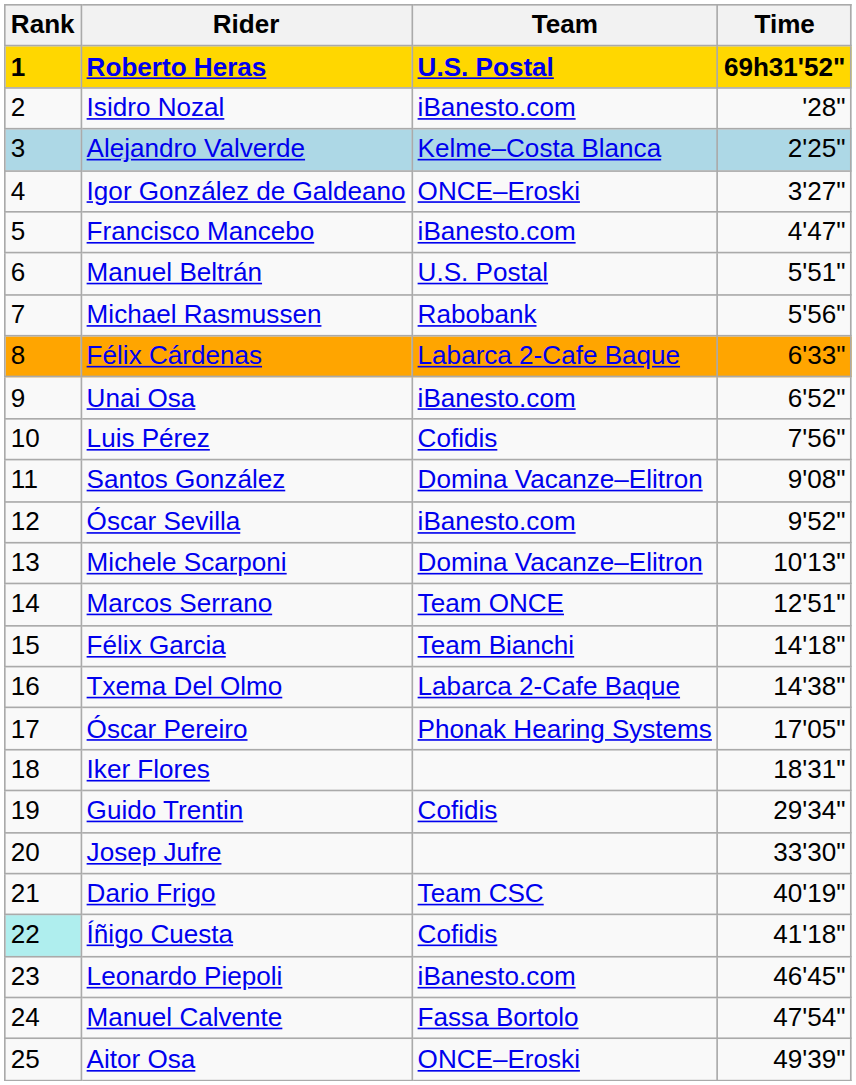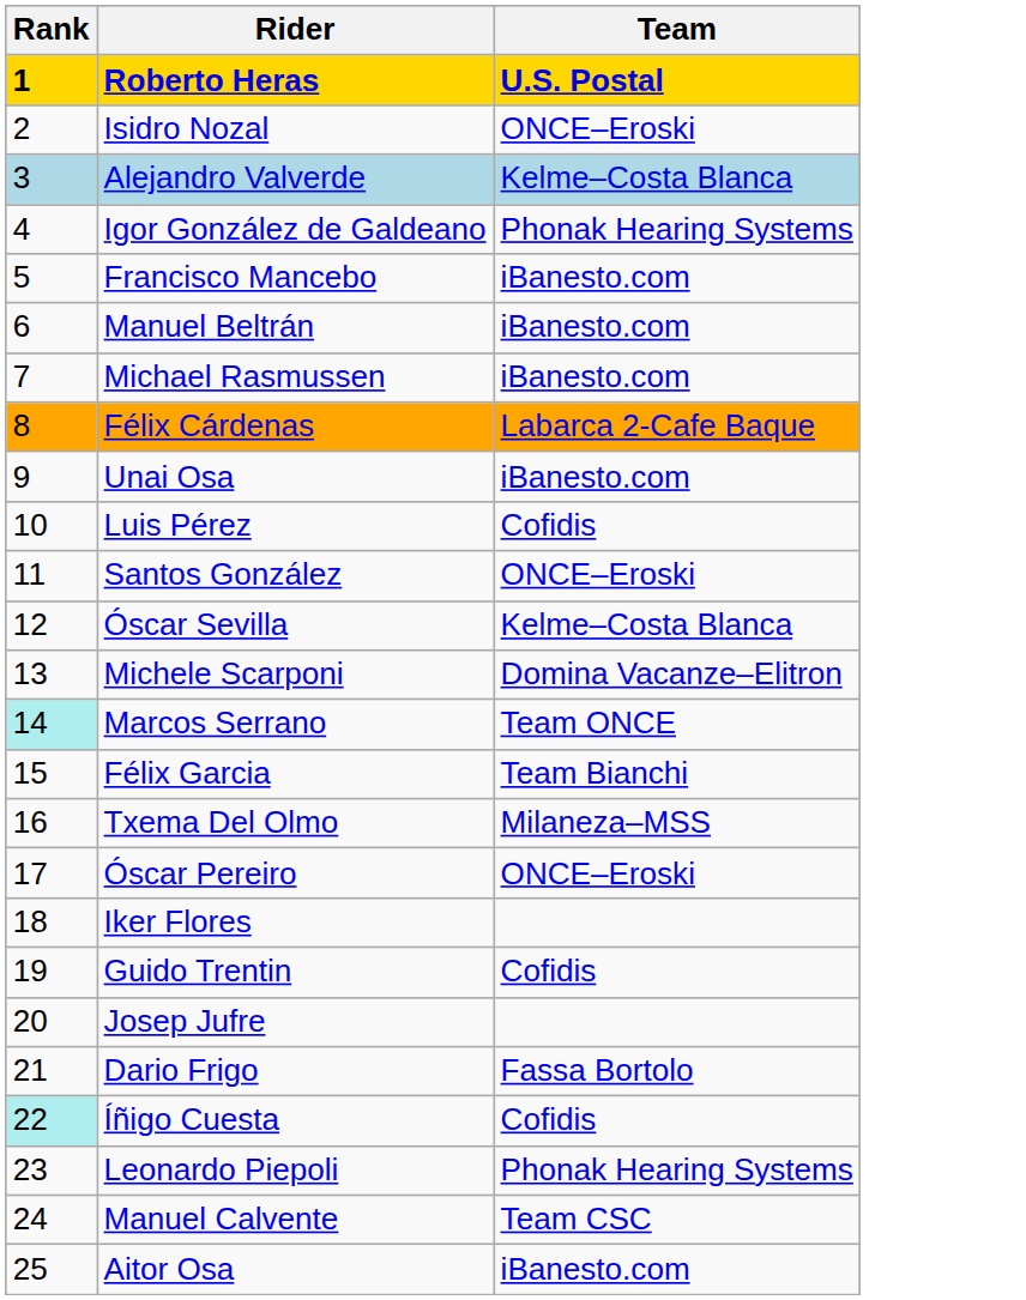 <table class="wikitable">
 <tr>
 <th>Rank</th>
 <th>Rider</th>
 <th>Team</th>
-<th>Time</th>
 </tr>
 <tr bgcolor=gold>
 <td><strong>1</strong></td>
 <td> <strong><a href='#'>Roberto Heras</a></strong></td>
 <td><strong><a href='#'>U.S. Postal</a>  </strong></td>
-<td align="right"><strong>69h31'52"</strong></td>
 </tr>
 <tr>
 <td>2</td>
 <td> <a href='#'>Isidro Nozal</a></td>
-<td><a href='#'>iBanesto.com</a></td>
-<td align="right">'28"</td>
+<td><a href='#'>ONCE–Eroski</a></td>
 </tr>
 <tr bgcolor=lightblue>
 <td>3</td>
 <td> <a href='#'>Alejandro Valverde</a></td>
 <td><a href='#'>Kelme–Costa Blanca</a></td>
-<td align=right>2'25"</td>
 </tr>
 <tr>
 <td>4</td>
 <td> <a href='#'>Igor González de Galdeano</a></td>
-<td><a href='#'>ONCE–Eroski</a></td>
-<td align="right">3'27"</td>
+<td><a href='#'>Phonak Hearing Systems</a></td>
 </tr>
 <tr>
 <td>5</td>
 <td> <a href='#'>Francisco Mancebo</a></td>
 <td><a href='#'>iBanesto.com</a></td>
-<td align=right>4'47"</td>
 </tr>
 <tr>
 <td>6</td>
 <td> <a href='#'>Manuel Beltrán</a></td>
-<td><a href='#'>U.S. Postal</a></td>
-<td align=right>5'51"</td>
+<td><a href='#'>iBanesto.com</a></td>
 </tr>
 <tr>
 <td>7</td>
 <td> <a href='#'>Michael Rasmussen</a></td>
-<td><a href='#'>Rabobank</a></td>
-<td align=right>5'56"</td>
+<td><a href='#'>iBanesto.com</a></td>
 </tr>
 <tr bgcolor=orange>
 <td>8</td>
 <td> <a href='#'>Félix Cárdenas</a></td>
 <td><a href='#'>Labarca 2-Cafe Baque</a></td>
-<td align="right">6'33"</td>
 </tr>
 <tr>
 <td>9</td>
 <td> <a href='#'>Unai Osa</a></td>
 <td><a href='#'>iBanesto.com</a></td>
-<td align="right">6'52"</td>
 </tr>
 <tr>
 <td>10</td>
 <td> <a href='#'>Luis Pérez</a></td>
 <td><a href='#'>Cofidis</a></td>
-<td align="right">7'56"</td>
 </tr>
 <tr>
 <td>11</td>
 <td> <a href='#'>Santos González</a></td>
-<td><a href='#'>Domina Vacanze–Elitron</a></td>
-<td align="right">9'08"</td>
+<td><a href='#'>ONCE–Eroski</a></td>
 </tr>
 <tr>
 <td>12</td>
 <td> <a href='#'>Óscar Sevilla</a></td>
-<td><a href='#'>iBanesto.com</a></td>
-<td align="right">9'52"</td>
+<td><a href='#'>Kelme–Costa Blanca</a></td>
 </tr>
 <tr>
 <td>13</td>
 <td> <a href='#'>Michele Scarponi</a></td>
 <td><a href='#'>Domina Vacanze–Elitron</a></td>
-<td align=right>10'13"</td>
 </tr>
 <tr>
-<td>14</td>
+<td style="background: paleturquoise;">14</td>
 <td> <a href='#'>Marcos Serrano</a></td>
 <td><a href='#'>Team ONCE</a></td>
-<td align="right">12'51"</td>
 </tr>
 <tr>
 <td>15</td>
 <td> <a href='#'>Félix Garcia</a></td>
 <td><a href='#'>Team Bianchi</a></td>
-<td align=right>14'18"</td>
 </tr>
 <tr>
 <td>16</td>
 <td> <a href='#'>Txema Del Olmo</a></td>
-<td><a href='#'>Labarca 2-Cafe Baque</a></td>
-<td align=right>14'38"</td>
+<td><a href='#'>Milaneza–MSS</a></td>
 </tr>
 <tr>
 <td>17</td>
 <td> <a href='#'>Óscar Pereiro</a></td>
-<td><a href='#'>Phonak Hearing Systems</a></td>
-<td align=right>17'05"</td>
+<td><a href='#'>ONCE–Eroski</a></td>
 </tr>
 <tr>
 <td>18</td>
 <td> <a href='#'>Iker Flores</a></td>
 <td></td>
-<td align=right>18'31"</td>
 </tr>
 <tr>
 <td>19</td>
 <td> <a href='#'>Guido Trentin</a></td>
 <td><a href='#'>Cofidis</a></td>
-<td align="right">29'34"</td>
 </tr>
 <tr>
 <td>20</td>
 <td> <a href='#'>Josep Jufre</a></td>
 <td></td>
-<td align="right">33'30"</td>
 </tr>
 <tr>
 <td>21</td>
 <td> <a href='#'>Dario Frigo</a></td>
-<td><a href='#'>Team CSC</a></td>
-<td align=right>40'19"</td>
+<td><a href='#'>Fassa Bortolo</a></td>
 </tr>
 <tr>
 <td style="background: paleturquoise;">22</td>
 <td> <a href='#'>Íñigo Cuesta</a></td>
 <td><a href='#'>Cofidis</a></td>
-<td align=right>41'18"</td>
 </tr>
 <tr>
 <td>23</td>
 <td> <a href='#'>Leonardo Piepoli</a></td>
-<td><a href='#'>iBanesto.com</a></td>
-<td align=right>46'45"</td>
+<td><a href='#'>Phonak Hearing Systems</a></td>
 </tr>
 <tr>
 <td>24</td>
 <td> <a href='#'>Manuel Calvente</a></td>
-<td><a href='#'>Fassa Bortolo</a></td>
-<td align="right">47'54"</td>
+<td><a href='#'>Team CSC</a></td>
 </tr>
 <tr>
 <td>25</td>
 <td> <a href='#'>Aitor Osa</a></td>
-<td><a href='#'>ONCE–Eroski</a></td>
-<td align="right">49'39"</td>
+<td><a href='#'>iBanesto.com</a></td>
 </tr>
 </table>
